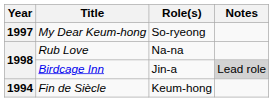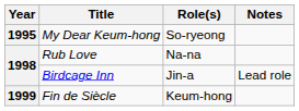 <table class="wikitable plainrowheaders">
 <tr>
 <th>Year</th>
 <th>Title</th>
 <th>Role(s)</th>
 <th>Notes</th>
 </tr>
 <tr>
-<th scope="row">1997</th>
+<th scope="row">1995</th>
 <td><em>My Dear Keum-hong</em></td>
 <td>So-ryeong</td>
 <td></td>
 </tr>
 <tr>
 <th scope="row" rowspan="2">1998</th>
 <td><em>Rub Love</em></td>
 <td>Na-na</td>
 <td></td>
 </tr>
 <tr>
 <td><em><a href='#'>Birdcage Inn</a></em></td>
 <td>Jin-a</td>
-<td style="background: lightgrey;">Lead role</td>
+<td>Lead role</td>
 </tr>
 <tr>
-<th scope="row">1994</th>
+<th scope="row">1999</th>
 <td><em>Fin de Siècle</em></td>
 <td>Keum-hong</td>
 <td></td>
 </tr>
 </table>
